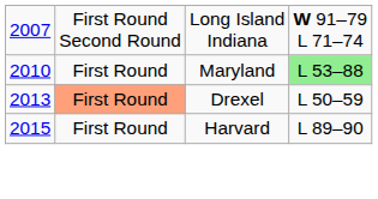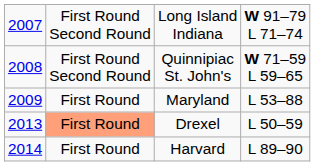 <table class="wikitable">
 <tr align="center">
 <td><a href='#'>2007</a></td>
 <td>First Round<br>Second Round</td>
 <td>Long Island<br>Indiana</td>
 <td><strong>W</strong> 91–79<br>L 71–74</td>
 </tr>
 <tr align="center">
-<td><a href='#'>2010</a></td>
+<td><a href='#'>2008</a></td>
+<td>First Round<br>Second Round</td>
+<td>Quinnipiac<br>St. John's</td>
+<td><strong>W</strong> 71–59<br>L 59–65</td>
+</tr>
+<tr align="center">
+<td><a href='#'>2009</a></td>
 <td>First Round</td>
 <td>Maryland</td>
-<td style="background: lightgreen;">L 53–88</td>
+<td>L 53–88</td>
 </tr>
 <tr align="center">
 <td><a href='#'>2013</a></td>
 <td style="background: lightsalmon;">First Round</td>
 <td>Drexel</td>
 <td>L 50–59</td>
 </tr>
 <tr align="center">
-<td><a href='#'>2015</a></td>
+<td><a href='#'>2014</a></td>
 <td>First Round</td>
 <td>Harvard</td>
 <td>L 89–90</td>
 </tr>
 </table>
